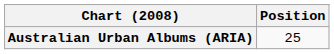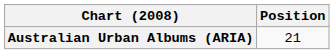 <table class="wikitable sortable plainrowheaders" style="text-align:center">
 <tr>
 <th scope="col">Chart (2008)</th>
 <th scope="col">Position</th>
 </tr>
 <tr>
 <th scope="row">Australian Urban Albums (ARIA)</th>
-<td>25</td>
+<td>21</td>
 </tr>
 </table>
